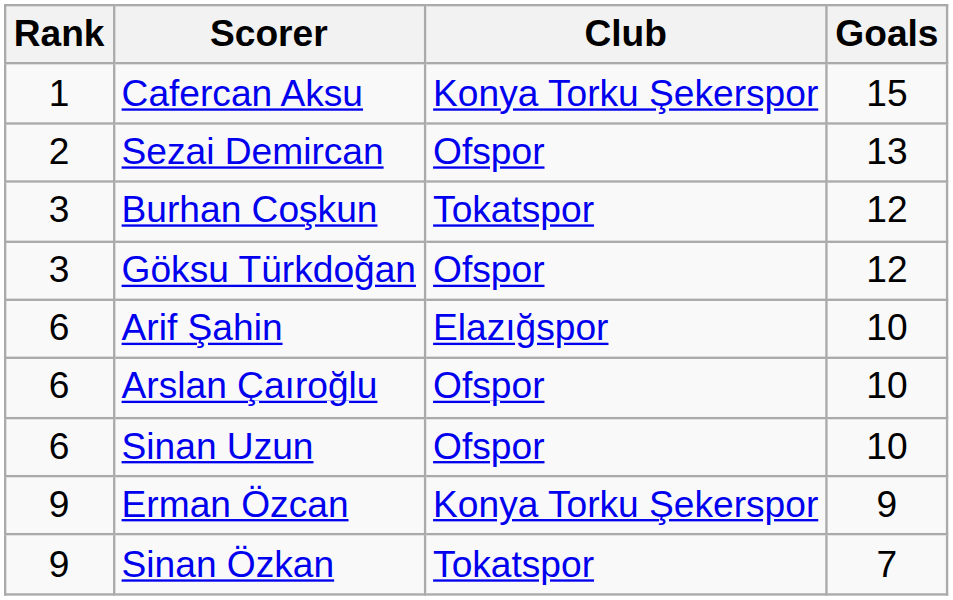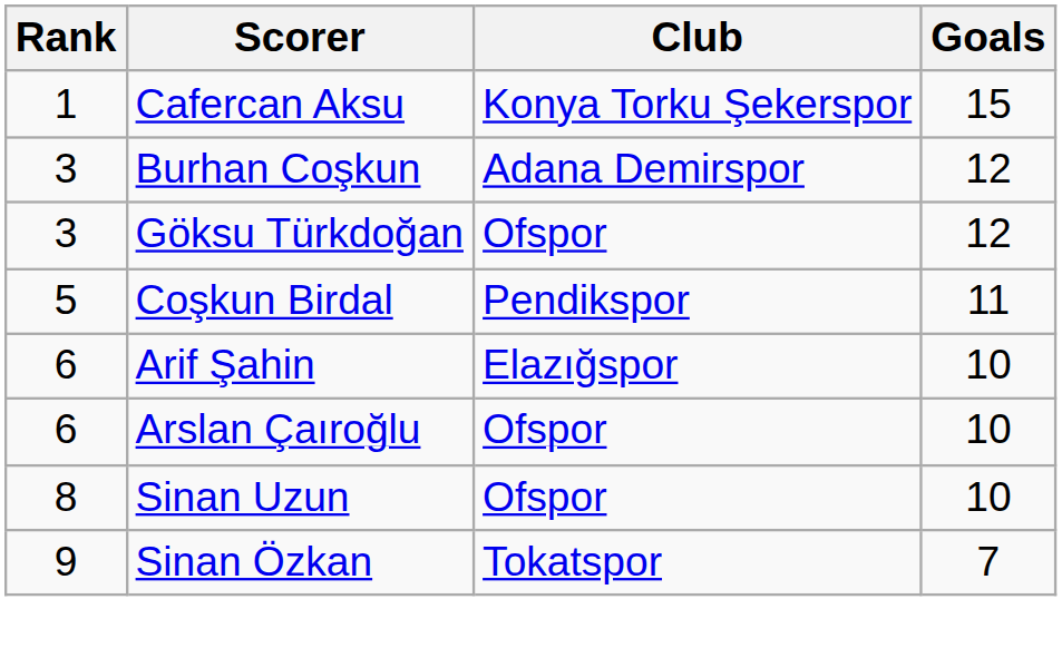 <table class="wikitable">
 <tr>
 <th>Rank</th>
 <th>Scorer</th>
 <th>Club</th>
 <th>Goals</th>
 </tr>
 <tr>
 <td align=center>1</td>
 <td> <a href='#'>Cafercan Aksu</a></td>
 <td><a href='#'>Konya Torku Şekerspor</a></td>
 <td align=center>15</td>
 </tr>
 <tr>
-<td align=center>2</td>
-<td> <a href='#'>Sezai Demircan</a></td>
-<td><a href='#'>Ofspor</a></td>
-<td align=center>13</td>
-</tr>
-<tr>
 <td align=center>3</td>
 <td> <a href='#'>Burhan Coşkun</a></td>
-<td><a href='#'>Tokatspor</a></td>
+<td><a href='#'>Adana Demirspor</a></td>
 <td align=center>12</td>
 </tr>
 <tr>
 <td align=center>3</td>
 <td> <a href='#'>Göksu Türkdoğan</a></td>
 <td><a href='#'>Ofspor</a></td>
 <td align=center>12</td>
+</tr>
+<tr>
+<td align=center>5</td>
+<td> <a href='#'>Coşkun Birdal</a></td>
+<td><a href='#'>Pendikspor</a></td>
+<td align=center>11</td>
 </tr>
 <tr>
 <td align=center>6</td>
 <td> <a href='#'>Arif Şahin</a></td>
 <td><a href='#'>Elazığspor</a></td>
 <td align=center>10</td>
 </tr>
 <tr>
 <td align=center>6</td>
 <td> <a href='#'>Arslan Çaıroğlu</a></td>
 <td><a href='#'>Ofspor</a></td>
 <td align=center>10</td>
 </tr>
 <tr>
-<td align=center>6</td>
+<td align=center>8</td>
 <td> <a href='#'>Sinan Uzun</a></td>
 <td><a href='#'>Ofspor</a></td>
 <td align=center>10</td>
-</tr>
-<tr>
-<td align=center>9</td>
-<td> <a href='#'>Erman Özcan</a></td>
-<td><a href='#'>Konya Torku Şekerspor</a></td>
-<td align=center>9</td>
 </tr>
 <tr>
 <td align=center>9</td>
 <td> <a href='#'>Sinan Özkan</a></td>
 <td><a href='#'>Tokatspor</a></td>
 <td align=center>7</td>
 </tr>
 </table>
